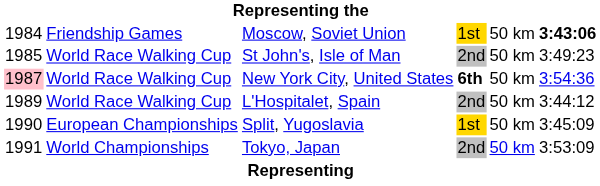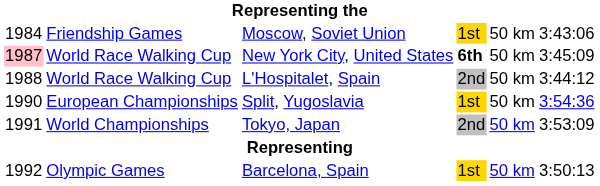 <table>
 <tr>
 <th colspan="6">Representing the </th>
 </tr>
 <tr>
 <td>1984</td>
 <td><a href='#'>Friendship Games</a></td>
 <td><a href='#'>Moscow</a>, <a href='#'>Soviet Union</a></td>
 <td bgcolor="gold">1st</td>
 <td>50 km</td>
-<td><strong>3:43:06</strong></td>
-</tr>
-<tr>
-<td>1985</td>
-<td><a href='#'>World Race Walking Cup</a></td>
-<td><a href='#'>St John's</a>, <a href='#'>Isle of Man</a></td>
-<td bgcolor="silver">2nd</td>
-<td>50 km</td>
-<td>3:49:23</td>
+<td>3:43:06</td>
 </tr>
 <tr>
 <td style="background: pink;">1987</td>
 <td><a href='#'>World Race Walking Cup</a></td>
 <td><a href='#'>New York City</a>, <a href='#'>United States</a></td>
 <td><strong>6th</strong></td>
 <td>50 km</td>
-<td><a href='#'>3:54:36</a></td>
+<td>3:45:09</td>
 </tr>
 <tr>
-<td>1989</td>
+<td>1988</td>
 <td><a href='#'>World Race Walking Cup</a></td>
 <td><a href='#'>L'Hospitalet</a>, <a href='#'>Spain</a></td>
 <td bgcolor="silver">2nd</td>
 <td>50 km</td>
 <td>3:44:12</td>
 </tr>
 <tr>
 <td>1990</td>
 <td><a href='#'>European Championships</a></td>
 <td><a href='#'>Split</a>, <a href='#'>Yugoslavia</a></td>
 <td bgcolor=gold>1st</td>
 <td>50 km</td>
-<td>3:45:09</td>
+<td><a href='#'>3:54:36</a></td>
 </tr>
 <tr>
 <td>1991</td>
 <td><a href='#'>World Championships</a></td>
 <td><a href='#'>Tokyo, Japan</a></td>
 <td bgcolor=silver>2nd</td>
 <td><a href='#'>50 km</a></td>
 <td>3:53:09</td>
 </tr>
 <tr>
 <th colspan="6">Representing </th>
 </tr>
+<tr>
+<td>1992</td>
+<td><a href='#'>Olympic Games</a></td>
+<td><a href='#'>Barcelona, Spain</a></td>
+<td bgcolor="gold">1st</td>
+<td><a href='#'>50 km</a></td>
+<td>3:50:13</td>
+</tr>
 </table>
